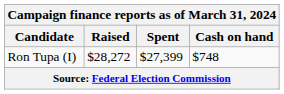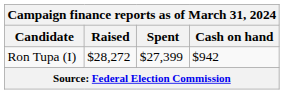 <table class="wikitable sortable">
 <tr>
 <th colspan=4>Campaign finance reports as of March 31, 2024</th>
 </tr>
 <tr style="text-align:center;">
 <th>Candidate</th>
 <th>Raised</th>
 <th>Spent</th>
 <th>Cash on hand</th>
 </tr>
 <tr>
 <td>Ron Tupa (I)</td>
 <td>$28,272</td>
 <td>$27,399</td>
-<td>$748</td>
+<td>$942</td>
 </tr>
 <tr>
 <th colspan="4"><small>Source: <a href='#'>Federal Election Commission</a></small></th>
 </tr>
 </table>
